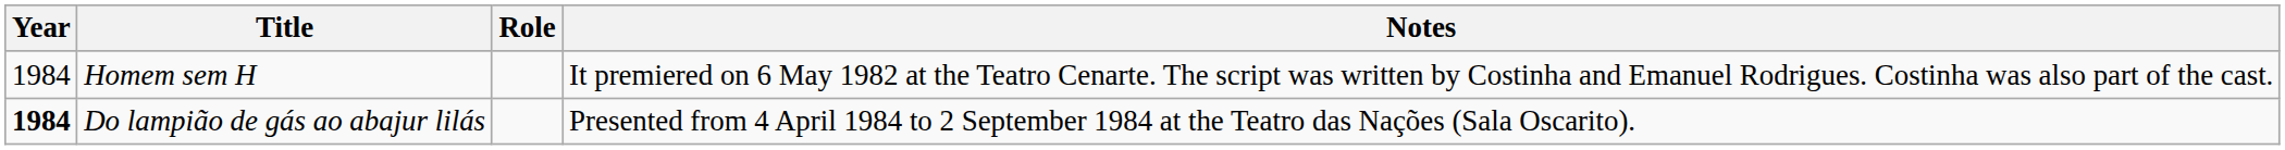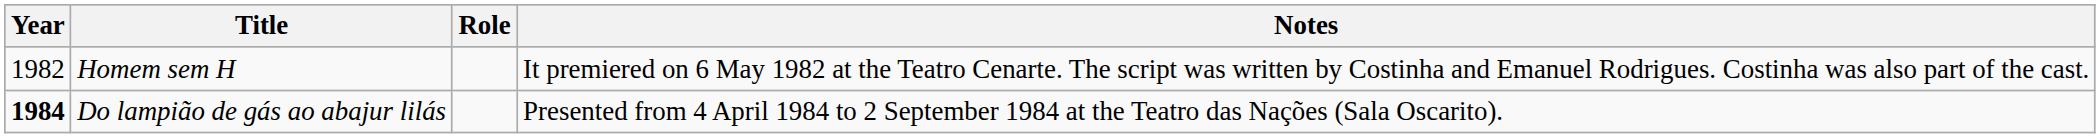 <table class="wikitable sortable">
 <tr>
 <th>Year</th>
 <th>Title</th>
 <th>Role</th>
 <th class="unsortable">Notes</th>
 </tr>
 <tr>
-<td>1984</td>
+<td>1982</td>
 <td><em>Homem sem H</em></td>
 <td></td>
 <td>It premiered on 6 May 1982 at the Teatro Cenarte. The script was written by Costinha and Emanuel Rodrigues. Costinha was also part of the cast.</td>
 </tr>
 <tr>
 <td><strong>1984</strong></td>
 <td><em>Do lampião de gás ao abajur lilás</em></td>
 <td></td>
 <td>Presented from 4 April 1984 to 2 September 1984 at the Teatro das Nações (Sala Oscarito).</td>
 </tr>
 </table>
